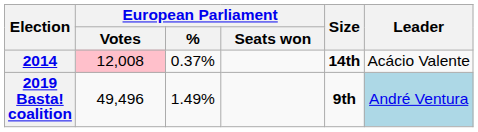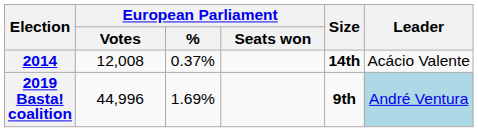 <table class="wikitable" style="text-align:center; font-size:100%; line-height:16px;">
 <tr>
 <th rowspan="2" width="50px">Election</th>
 <th colspan="3"><a href='#'>European Parliament</a></th>
 <th rowspan="2">Size</th>
 <th rowspan="2">Leader</th>
 </tr>
 <tr>
 <th width="85px">Votes</th>
 <th width="50px">%</th>
 <th width="100px">Seats won</th>
 </tr>
 <tr>
 <th><a href='#'>2014</a></th>
-<td style="background: pink;">12,008</td>
+<td>12,008</td>
 <td>0.37%</td>
 <td></td>
 <td><strong>14th</strong></td>
 <td>Acácio Valente</td>
 </tr>
 <tr>
 <th><a href='#'>2019</a><br><a href='#'>Basta!</a><br><a href='#'>coalition</a></th>
-<td>49,496</td>
-<td>1.49%</td>
+<td>44,996</td>
+<td>1.69%</td>
 <td></td>
 <td><strong>9th</strong></td>
 <td style="background: lightblue;"><a href='#'>André Ventura</a></td>
 </tr>
 </table>
